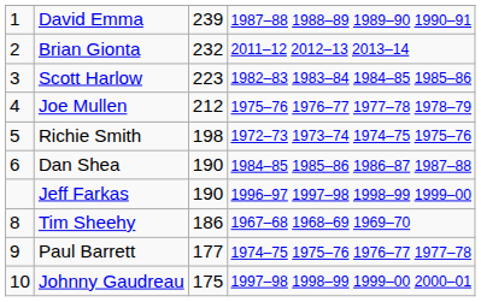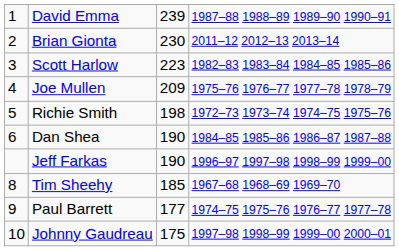 <table class="wikitable">
 <tr>
 </tr>
 <tr>
 <td>1</td>
 <td><a href='#'>David Emma</a></td>
 <td>239</td>
 <td style="font-size:80%;"><a href='#'>1987–88</a> <a href='#'>1988–89</a> <a href='#'>1989–90</a> <a href='#'>1990–91</a></td>
 </tr>
 <tr>
 <td>2</td>
 <td><a href='#'>Brian Gionta</a></td>
-<td>232</td>
+<td>230</td>
 <td style="font-size:80%;"><a href='#'>2011–12</a> <a href='#'>2012–13</a> <a href='#'>2013–14</a></td>
 </tr>
 <tr>
 <td>3</td>
 <td><a href='#'>Scott Harlow</a></td>
 <td>223</td>
 <td style="font-size:80%;"><a href='#'>1982–83</a> <a href='#'>1983–84</a> <a href='#'>1984–85</a> <a href='#'>1985–86</a></td>
 </tr>
 <tr>
 <td>4</td>
 <td><a href='#'>Joe Mullen</a></td>
-<td>212</td>
+<td>209</td>
 <td style="font-size:80%;"><a href='#'>1975–76</a> <a href='#'>1976–77</a> <a href='#'>1977–78</a> <a href='#'>1978–79</a></td>
 </tr>
 <tr>
 <td>5</td>
 <td>Richie Smith</td>
 <td>198</td>
 <td style="font-size:80%;"><a href='#'>1972–73</a> <a href='#'>1973–74</a> <a href='#'>1974–75</a> <a href='#'>1975–76</a></td>
 </tr>
 <tr>
 <td>6</td>
 <td>Dan Shea</td>
 <td>190</td>
 <td style="font-size:80%;"><a href='#'>1984–85</a> <a href='#'>1985–86</a> <a href='#'>1986–87</a> <a href='#'>1987–88</a></td>
 </tr>
 <tr>
 <td></td>
 <td><a href='#'>Jeff Farkas</a></td>
 <td>190</td>
 <td style="font-size:80%;"><a href='#'>1996–97</a> <a href='#'>1997–98</a> <a href='#'>1998–99</a> <a href='#'>1999–00</a></td>
 </tr>
 <tr>
 <td>8</td>
 <td><a href='#'>Tim Sheehy</a></td>
-<td>186</td>
+<td>185</td>
 <td style="font-size:80%;"><a href='#'>1967–68</a> <a href='#'>1968–69</a> <a href='#'>1969–70</a></td>
 </tr>
 <tr>
 <td>9</td>
 <td>Paul Barrett</td>
 <td>177</td>
 <td style="font-size:80%;"><a href='#'>1974–75</a> <a href='#'>1975–76</a> <a href='#'>1976–77</a> <a href='#'>1977–78</a></td>
 </tr>
 <tr>
 <td>10</td>
 <td><a href='#'>Johnny Gaudreau</a></td>
 <td>175</td>
 <td style="font-size:80%;"><a href='#'>1997–98</a> <a href='#'>1998–99</a> <a href='#'>1999–00</a> <a href='#'>2000–01</a></td>
 </tr>
 </table>
